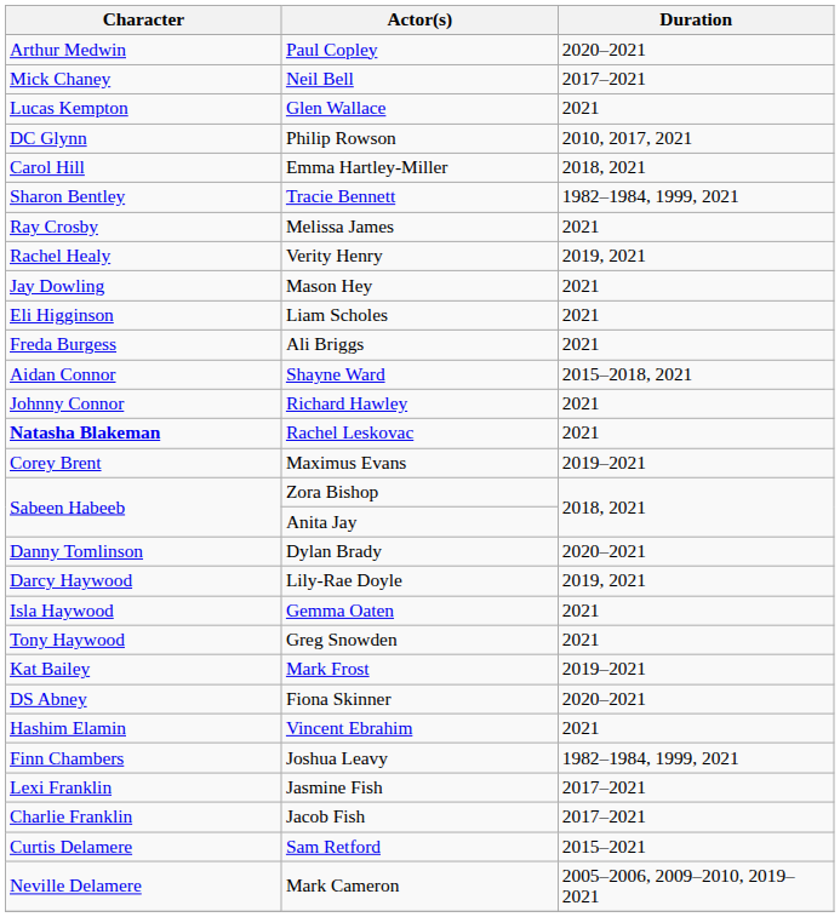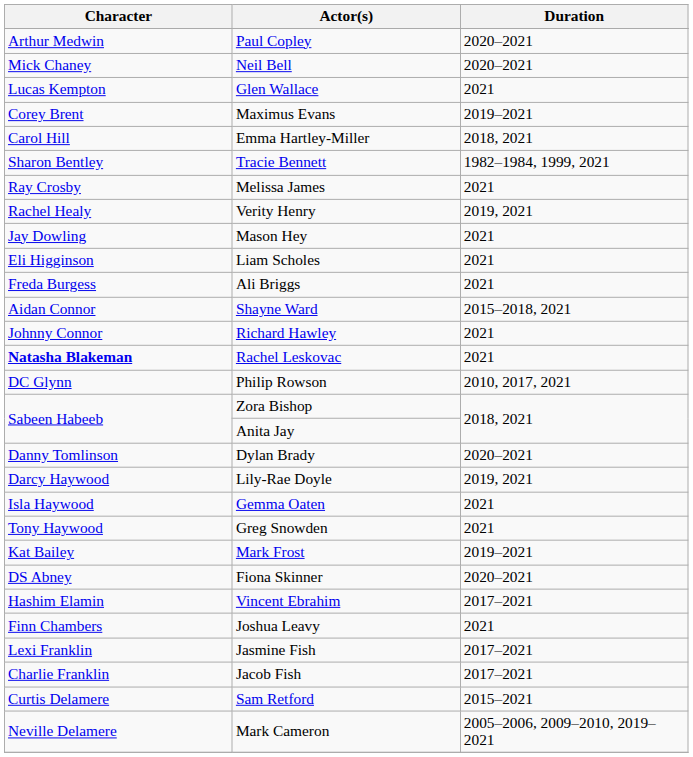 <table class="wikitable">
 <tr>
 <th scope="col" style="width:230px;">Character</th>
 <th scope="col" style="width:230px;">Actor(s)</th>
 <th scope="col" style="width:230px;">Duration</th>
 </tr>
 <tr>
 </tr>
 <tr>
 <td><a href='#'>Arthur Medwin</a></td>
 <td><a href='#'>Paul Copley</a></td>
 <td>2020–2021</td>
 </tr>
 <tr>
 <td><a href='#'>Mick Chaney</a></td>
 <td><a href='#'>Neil Bell</a></td>
-<td>2017–2021</td>
+<td>2020–2021</td>
 </tr>
 <tr>
 <td><a href='#'>Lucas Kempton</a></td>
 <td><a href='#'>Glen Wallace</a></td>
 <td>2021</td>
 </tr>
 <tr>
-<td><a href='#'>DC Glynn</a></td>
-<td>Philip Rowson</td>
-<td>2010, 2017, 2021</td>
+<td><a href='#'>Corey Brent</a></td>
+<td>Maximus Evans</td>
+<td>2019–2021</td>
 </tr>
 <tr>
 <td><a href='#'>Carol Hill</a></td>
 <td>Emma Hartley-Miller</td>
 <td>2018, 2021</td>
 </tr>
 <tr>
 <td><a href='#'>Sharon Bentley</a></td>
 <td><a href='#'>Tracie Bennett</a></td>
 <td>1982–1984, 1999, 2021</td>
 </tr>
 <tr>
 <td><a href='#'>Ray Crosby</a></td>
 <td>Melissa James</td>
 <td>2021</td>
 </tr>
 <tr>
 <td><a href='#'>Rachel Healy</a></td>
 <td>Verity Henry</td>
 <td>2019, 2021</td>
 </tr>
 <tr>
 <td><a href='#'>Jay Dowling</a></td>
 <td>Mason Hey</td>
 <td>2021</td>
 </tr>
 <tr>
 <td><a href='#'>Eli Higginson</a></td>
 <td>Liam Scholes</td>
 <td>2021</td>
 </tr>
 <tr>
 <td><a href='#'>Freda Burgess</a></td>
 <td>Ali Briggs</td>
 <td>2021</td>
 </tr>
 <tr>
 <td><a href='#'>Aidan Connor</a></td>
 <td><a href='#'>Shayne Ward</a></td>
 <td>2015–2018, 2021</td>
 </tr>
 <tr>
 <td><a href='#'>Johnny Connor</a></td>
 <td><a href='#'>Richard Hawley</a></td>
 <td>2021</td>
 </tr>
 <tr>
 <td><strong><a href='#'>Natasha Blakeman</a></strong></td>
 <td><a href='#'>Rachel Leskovac</a></td>
 <td>2021</td>
 </tr>
 <tr>
-<td><a href='#'>Corey Brent</a></td>
-<td>Maximus Evans</td>
-<td>2019–2021</td>
+<td><a href='#'>DC Glynn</a></td>
+<td>Philip Rowson</td>
+<td>2010, 2017, 2021</td>
 </tr>
 <tr>
 <td rowspan="2"><a href='#'>Sabeen Habeeb</a></td>
 <td>Zora Bishop</td>
 <td rowspan="2">2018, 2021</td>
 </tr>
 <tr>
 <td>Anita Jay</td>
 </tr>
 <tr>
 <td><a href='#'>Danny Tomlinson</a></td>
 <td>Dylan Brady</td>
 <td>2020–2021</td>
 </tr>
 <tr>
 <td><a href='#'>Darcy Haywood</a></td>
 <td>Lily-Rae Doyle</td>
 <td>2019, 2021</td>
 </tr>
 <tr>
 <td><a href='#'>Isla Haywood</a></td>
 <td><a href='#'>Gemma Oaten</a></td>
 <td>2021</td>
 </tr>
 <tr>
 <td><a href='#'>Tony Haywood</a></td>
 <td>Greg Snowden</td>
 <td>2021</td>
 </tr>
 <tr>
 <td><a href='#'>Kat Bailey</a></td>
 <td><a href='#'>Mark Frost</a></td>
 <td>2019–2021</td>
 </tr>
 <tr>
 <td><a href='#'>DS Abney</a></td>
 <td>Fiona Skinner</td>
 <td>2020–2021</td>
 </tr>
 <tr>
 <td><a href='#'>Hashim Elamin</a></td>
 <td><a href='#'>Vincent Ebrahim</a></td>
-<td>2021</td>
+<td>2017–2021</td>
 </tr>
 <tr>
 <td><a href='#'>Finn Chambers</a></td>
 <td>Joshua Leavy</td>
-<td>1982–1984, 1999, 2021</td>
+<td>2021</td>
 </tr>
 <tr>
 <td><a href='#'>Lexi Franklin</a></td>
 <td>Jasmine Fish</td>
 <td>2017–2021</td>
 </tr>
 <tr>
 <td><a href='#'>Charlie Franklin</a></td>
 <td>Jacob Fish</td>
 <td>2017–2021</td>
 </tr>
 <tr>
 <td><a href='#'>Curtis Delamere</a></td>
 <td><a href='#'>Sam Retford</a></td>
 <td>2015–2021</td>
 </tr>
 <tr>
 <td><a href='#'>Neville Delamere</a></td>
 <td>Mark Cameron</td>
 <td>2005–2006, 2009–2010, 2019–2021</td>
 </tr>
 <tr>
 </tr>
 </table>
